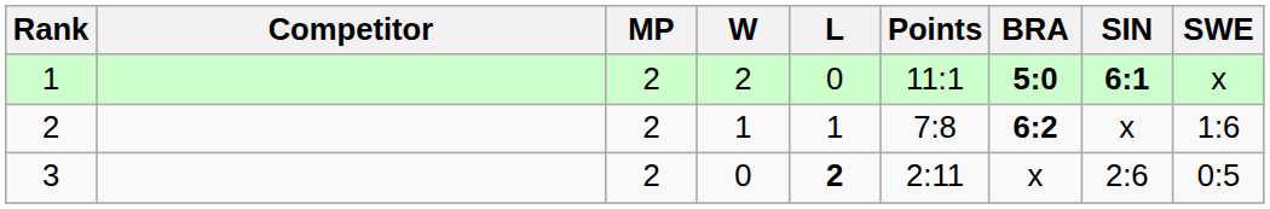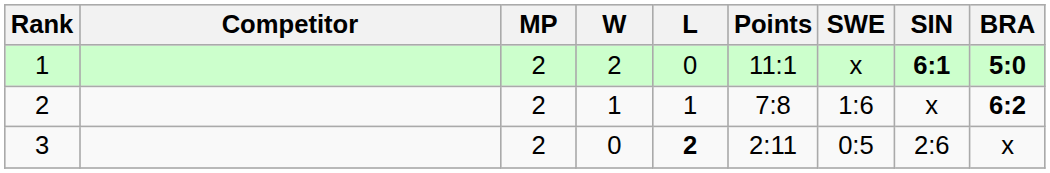 <table class="wikitable" style="text-align:center">
 <tr>
 <th>Rank</th>
 <th style="width:16em">Competitor</th>
 <th style="width:2.5em">MP</th>
 <th style="width:2.5em">W</th>
 <th style="width:2.5em">L</th>
 <th>Points</th>
+<th style="width:2.5em">SWE</th>
+<th style="width:2.5em">SIN</th>
 <th style="width:2.5em">BRA</th>
-<th style="width:2.5em">SIN</th>
-<th style="width:2.5em">SWE</th>
 </tr>
 <tr style="background:#cfc;">
 <td>1</td>
 <td style="text-align:left"></td>
 <td>2</td>
 <td>2</td>
 <td>0</td>
 <td>11:1</td>
+<td>x</td>
+<td><strong>6:1</strong></td>
 <td><strong>5:0</strong></td>
-<td><strong>6:1</strong></td>
-<td>x</td>
 </tr>
 <tr>
 <td>2</td>
 <td style="text-align:left"></td>
 <td>2</td>
 <td>1</td>
 <td>1</td>
 <td>7:8</td>
+<td>1:6</td>
+<td>x</td>
 <td><strong>6:2</strong></td>
-<td>x</td>
-<td>1:6</td>
 </tr>
 <tr>
 <td>3</td>
 <td style="text-align:left"></td>
 <td>2</td>
 <td>0</td>
 <td><strong>2</strong></td>
 <td>2:11</td>
+<td>0:5</td>
+<td>2:6</td>
 <td>x</td>
-<td>2:6</td>
-<td>0:5</td>
 </tr>
 </table>
